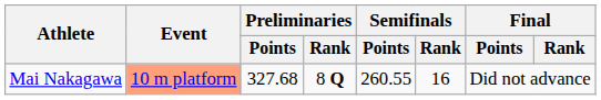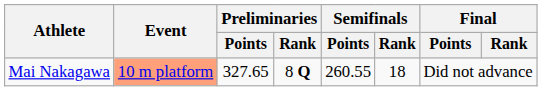 <table class="wikitable" style="font-size:90%">
 <tr>
 <th rowspan="2">Athlete</th>
 <th rowspan="2">Event</th>
 <th colspan=2>Preliminaries</th>
 <th colspan=2>Semifinals</th>
 <th colspan=2>Final</th>
 </tr>
 <tr style="font-size:95%">
 <th>Points</th>
 <th>Rank</th>
 <th>Points</th>
 <th>Rank</th>
 <th>Points</th>
 <th>Rank</th>
 </tr>
 <tr align=center>
 <td align=left><a href='#'>Mai Nakagawa</a></td>
 <td align=left style="background: lightsalmon;"><a href='#'>10 m platform</a></td>
-<td>327.68</td>
+<td>327.65</td>
 <td>8 <strong>Q</strong></td>
 <td>260.55</td>
-<td>16</td>
+<td>18</td>
 <td colspan=2>Did not advance</td>
 </tr>
 </table>
